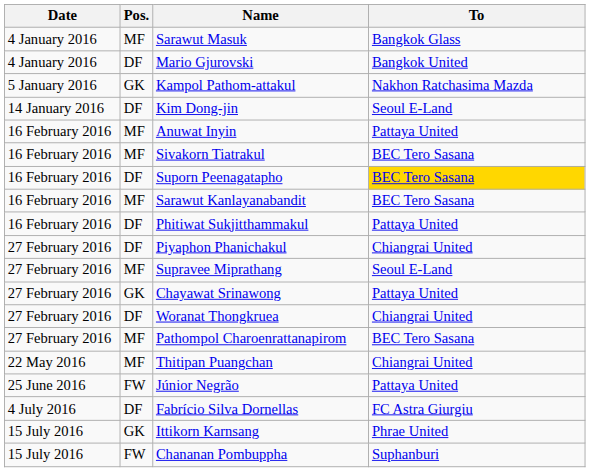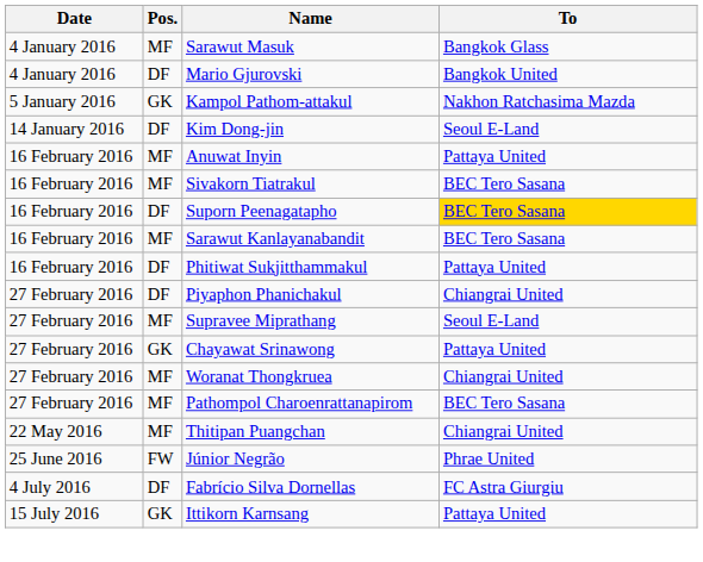 <table class="wikitable">
 <tr>
 <th width="120">Date</th>
 <th>Pos.</th>
 <th width="230">Name</th>
 <th width="230">To</th>
 </tr>
 <tr>
 <td>4 January 2016</td>
 <td>MF</td>
 <td> <a href='#'>Sarawut Masuk</a></td>
 <td> <a href='#'>Bangkok Glass</a></td>
 </tr>
 <tr>
 <td>4 January 2016</td>
 <td>DF</td>
 <td> <a href='#'>Mario Gjurovski</a></td>
 <td> <a href='#'>Bangkok United</a></td>
 </tr>
 <tr>
 <td>5 January 2016</td>
 <td>GK</td>
 <td> <a href='#'>Kampol Pathom-attakul</a></td>
 <td> <a href='#'>Nakhon Ratchasima Mazda</a></td>
 </tr>
 <tr>
 <td>14 January 2016</td>
 <td>DF</td>
 <td> <a href='#'>Kim Dong-jin</a></td>
 <td> <a href='#'>Seoul E-Land</a></td>
 </tr>
 <tr>
 <td>16 February 2016</td>
 <td>MF</td>
 <td> <a href='#'>Anuwat Inyin</a></td>
 <td> <a href='#'>Pattaya United</a></td>
 </tr>
 <tr>
 <td>16 February 2016</td>
 <td>MF</td>
 <td> <a href='#'>Sivakorn Tiatrakul</a></td>
 <td> <a href='#'>BEC Tero Sasana</a></td>
 </tr>
 <tr>
 <td>16 February 2016</td>
 <td>DF</td>
 <td> <a href='#'>Suporn Peenagatapho</a></td>
 <td style="background: gold;"> <a href='#'>BEC Tero Sasana</a></td>
 </tr>
 <tr>
 <td>16 February 2016</td>
 <td>MF</td>
 <td> <a href='#'>Sarawut Kanlayanabandit</a></td>
 <td> <a href='#'>BEC Tero Sasana</a></td>
 </tr>
 <tr>
 <td>16 February 2016</td>
 <td>DF</td>
 <td> <a href='#'>Phitiwat Sukjitthammakul</a></td>
 <td> <a href='#'>Pattaya United</a></td>
 </tr>
 <tr>
 <td>27 February 2016</td>
 <td>DF</td>
 <td> <a href='#'>Piyaphon Phanichakul</a></td>
 <td> <a href='#'>Chiangrai United</a></td>
 </tr>
 <tr>
 <td>27 February 2016</td>
 <td>MF</td>
 <td> <a href='#'>Supravee Miprathang</a></td>
 <td> <a href='#'>Seoul E-Land</a></td>
 </tr>
 <tr>
 <td>27 February 2016</td>
 <td>GK</td>
 <td> <a href='#'>Chayawat Srinawong</a></td>
 <td> <a href='#'>Pattaya United</a></td>
 </tr>
 <tr>
 <td>27 February 2016</td>
-<td>DF</td>
+<td>MF</td>
 <td> <a href='#'>Woranat Thongkruea</a></td>
 <td> <a href='#'>Chiangrai United</a></td>
 </tr>
 <tr>
 <td>27 February 2016</td>
 <td>MF</td>
 <td> <a href='#'>Pathompol Charoenrattanapirom</a></td>
 <td> <a href='#'>BEC Tero Sasana</a></td>
 </tr>
 <tr>
 <td>22 May 2016</td>
 <td>MF</td>
 <td> <a href='#'>Thitipan Puangchan</a></td>
 <td> <a href='#'>Chiangrai United</a></td>
 </tr>
 <tr>
 <td>25 June 2016</td>
 <td>FW</td>
 <td> <a href='#'>Júnior Negrão</a></td>
-<td> <a href='#'>Pattaya United</a></td>
+<td> <a href='#'>Phrae United</a></td>
 </tr>
 <tr>
 <td>4 July 2016</td>
 <td>DF</td>
 <td> <a href='#'>Fabrício Silva Dornellas</a></td>
 <td> <a href='#'>FC Astra Giurgiu</a></td>
 </tr>
 <tr>
 <td>15 July 2016</td>
 <td>GK</td>
 <td> <a href='#'>Ittikorn Karnsang</a></td>
-<td> <a href='#'>Phrae United</a></td>
-</tr>
-<tr>
-<td>15 July 2016</td>
-<td>FW</td>
-<td> <a href='#'>Chananan Pombuppha</a></td>
-<td> <a href='#'>Suphanburi</a></td>
+<td> <a href='#'>Pattaya United</a></td>
 </tr>
 </table>
